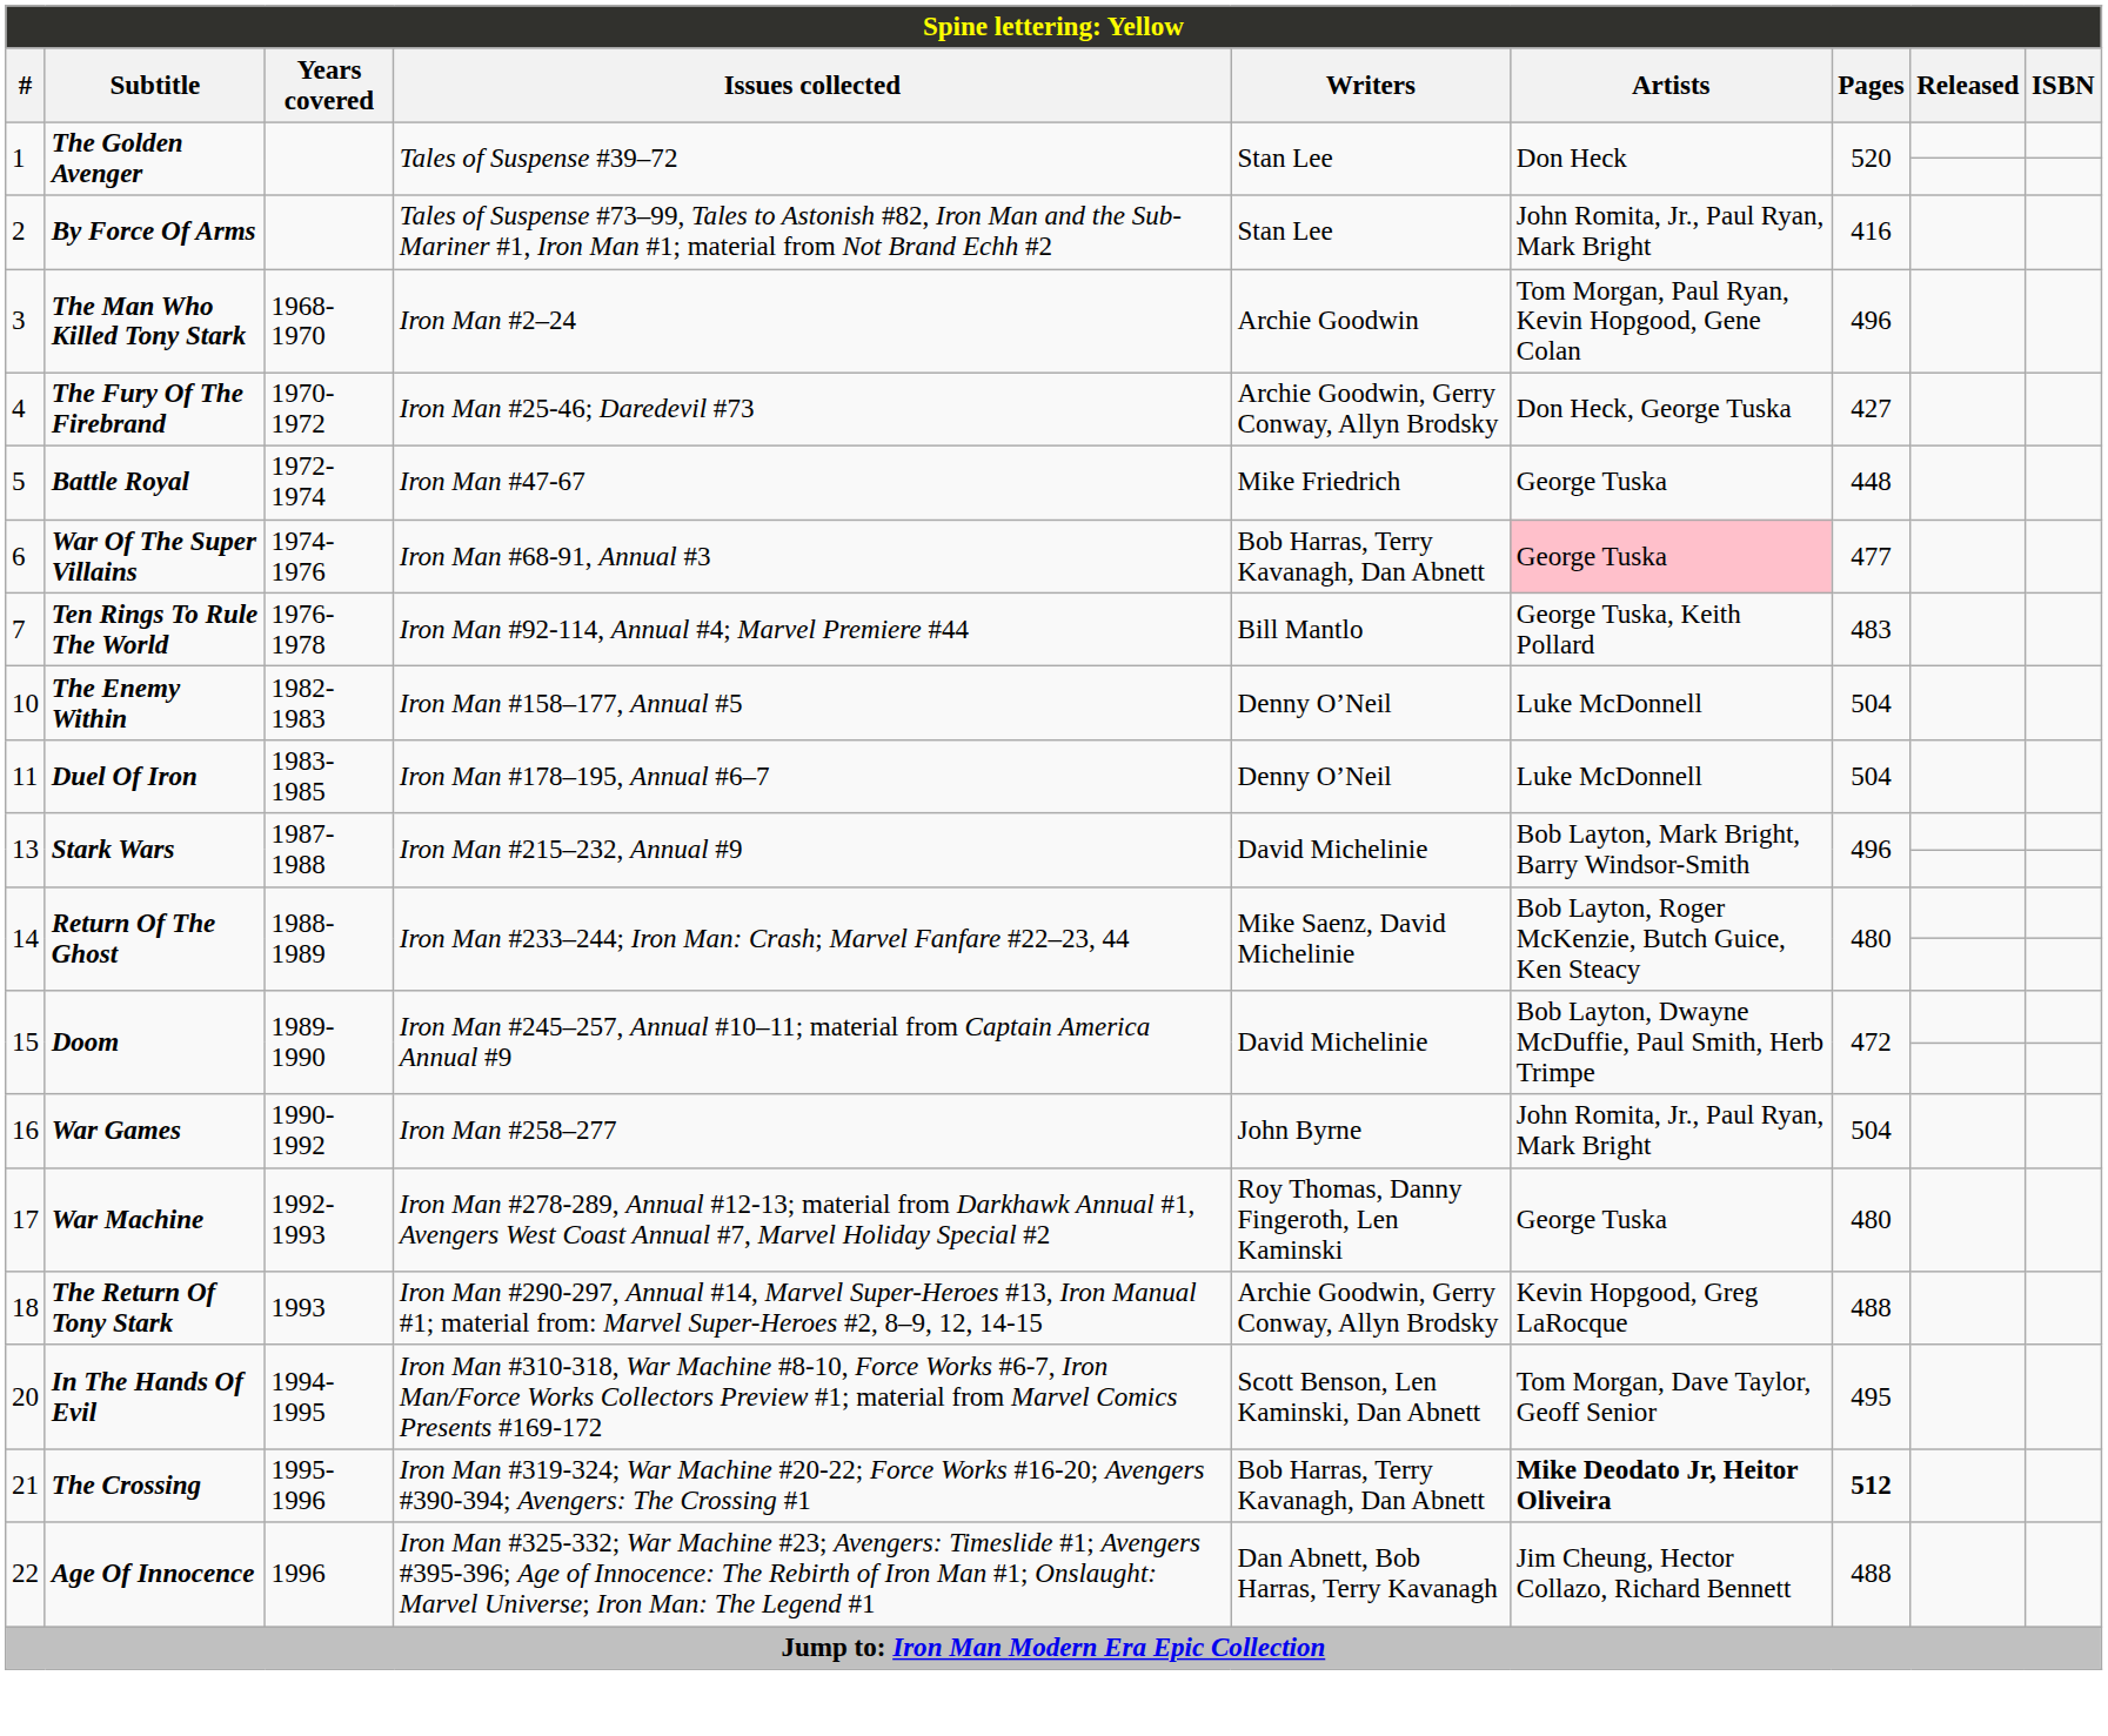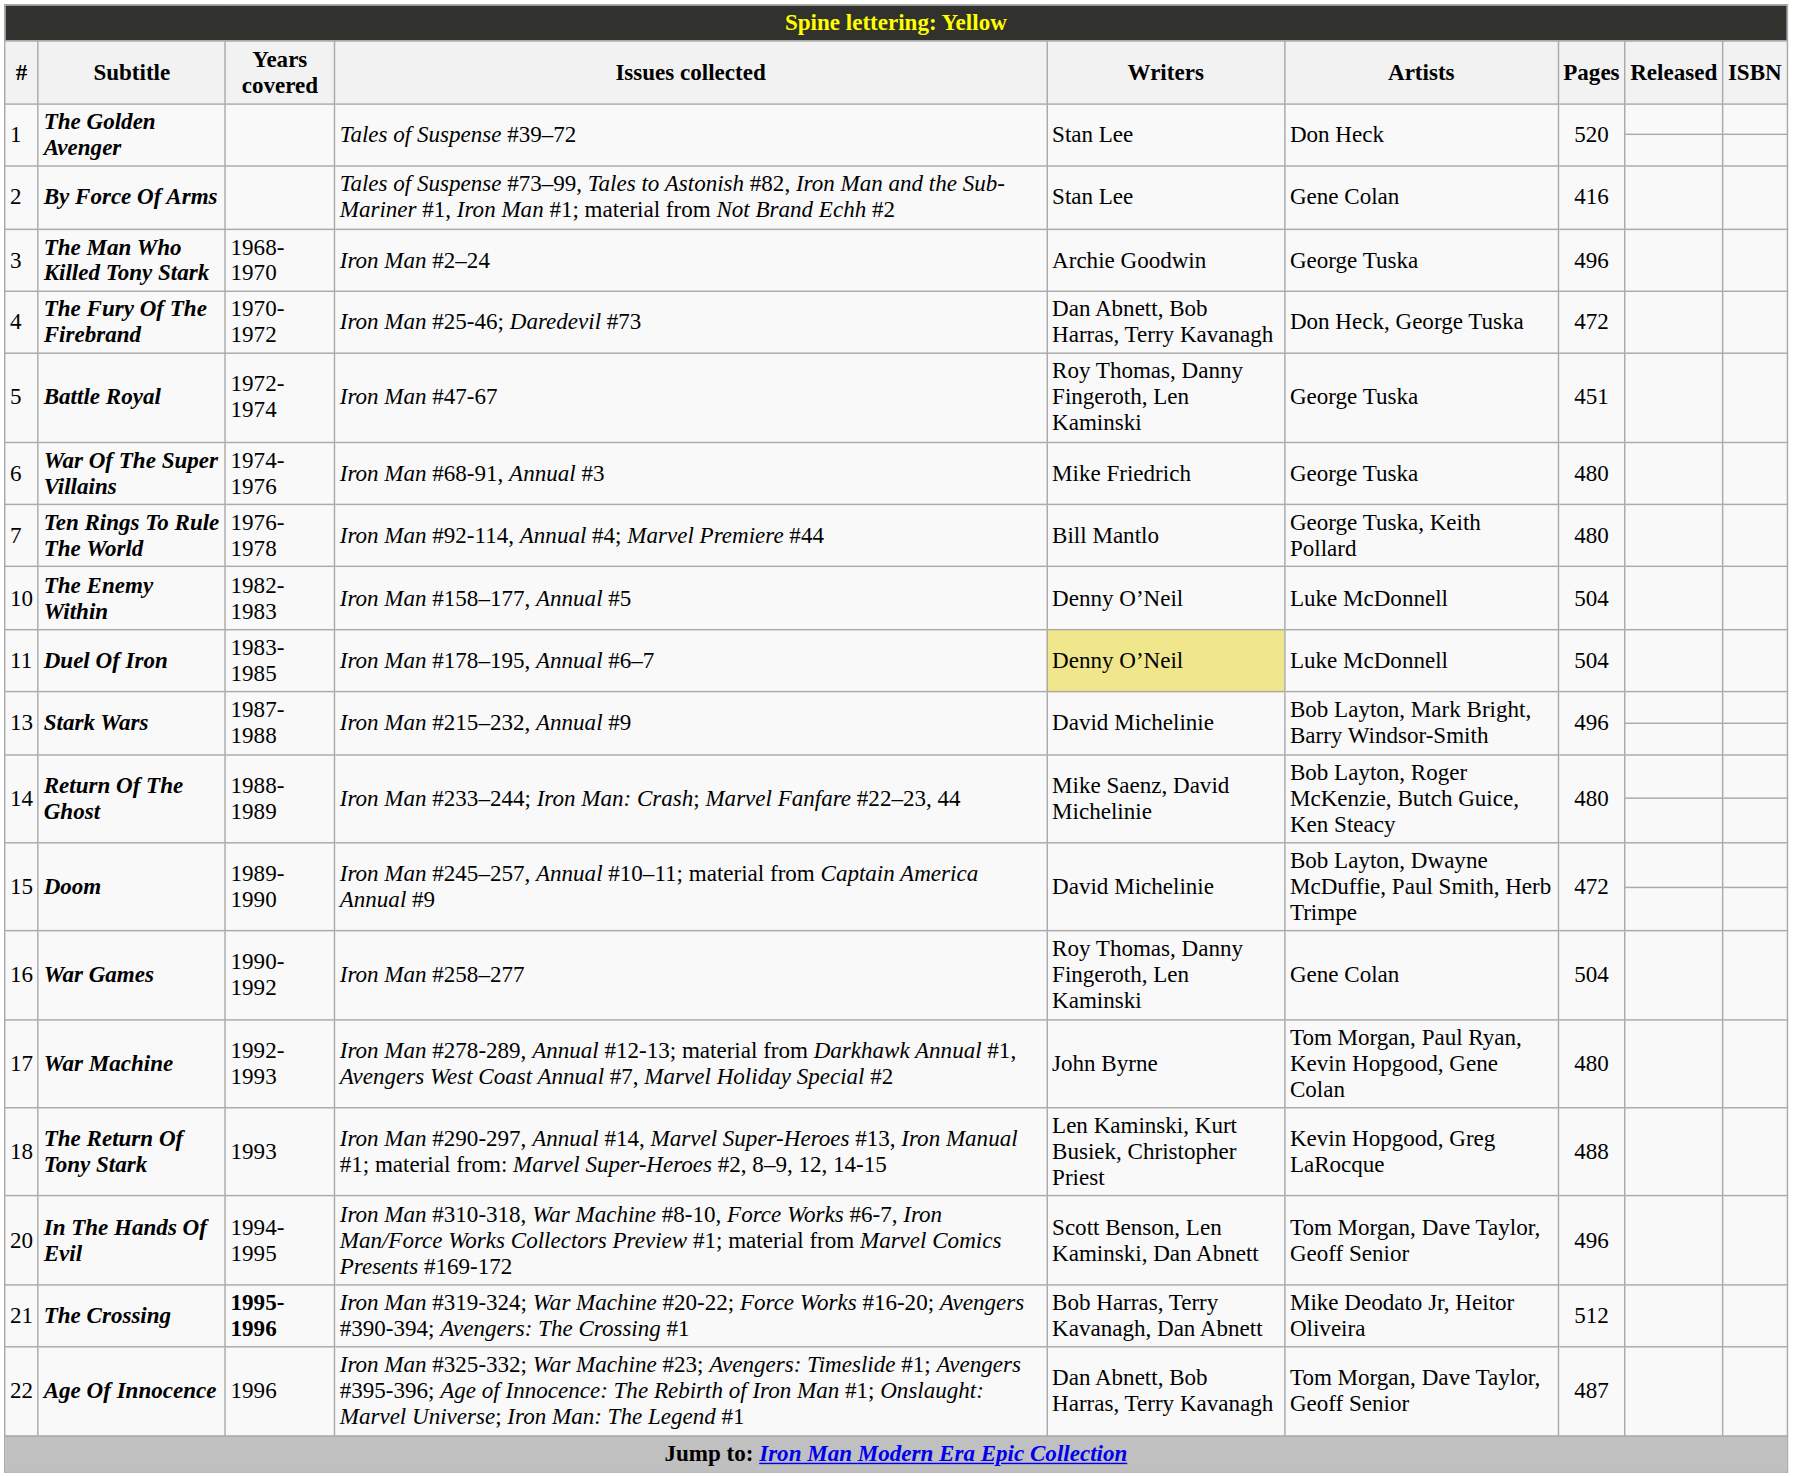 <table class="wikitable sortable" width=98%>
 <tr>
 <th colspan=9 style="background-color: #31312D; color: yellow;">Spine lettering: Yellow</th>
 </tr>
 <tr>
 <th class="unsortable">#</th>
 <th class="unsortable">Subtitle</th>
 <th>Years covered</th>
 <th class="unsortable">Issues collected</th>
 <th class="unsortable">Writers</th>
 <th class="unsortable">Artists</th>
 <th class="unsortable">Pages</th>
 <th>Released</th>
 <th class="unsortable">ISBN</th>
 </tr>
 <tr>
 <td rowspan=2>1</td>
 <td rowspan=2><strong><em>The Golden Avenger</em></strong></td>
 <td rowspan=2></td>
 <td rowspan=2><em>Tales of Suspense</em> #39–72</td>
 <td rowspan=2>Stan Lee</td>
 <td rowspan=2>Don Heck</td>
 <td rowspan=2 style="text-align: center;">520</td>
 <td></td>
 <td></td>
 </tr>
 <tr>
 <td></td>
 <td></td>
 </tr>
 <tr>
 <td>2</td>
 <td><strong><em>By Force Of Arms</em></strong></td>
 <td></td>
 <td><em>Tales of Suspense</em> #73–99, <em>Tales to Astonish</em> #82, <em>Iron Man and the Sub-Mariner</em> #1, <em>Iron Man</em> #1; material from <em>Not Brand Echh</em> #2</td>
 <td>Stan Lee</td>
-<td>John Romita, Jr., Paul Ryan, Mark Bright</td>
+<td>Gene Colan</td>
 <td style="text-align: center;">416</td>
 <td></td>
 <td></td>
 </tr>
 <tr>
 <td>3</td>
 <td><strong><em>The Man Who Killed Tony Stark</em></strong></td>
 <td>1968-1970</td>
 <td><em>Iron Man</em> #2–24</td>
 <td>Archie Goodwin</td>
-<td>Tom Morgan, Paul Ryan, Kevin Hopgood, Gene Colan</td>
+<td>George Tuska</td>
 <td style="text-align: center;">496</td>
 <td></td>
 <td></td>
 </tr>
 <tr>
 <td>4</td>
 <td><strong><em>The Fury Of The Firebrand</em></strong></td>
 <td>1970-1972</td>
 <td><em>Iron Man</em> #25-46; <em>Daredevil</em> #73</td>
-<td>Archie Goodwin, Gerry Conway, Allyn Brodsky</td>
+<td>Dan Abnett, Bob Harras, Terry Kavanagh</td>
 <td>Don Heck, George Tuska</td>
-<td style="text-align: center;">427</td>
+<td style="text-align: center;">472</td>
 <td></td>
 <td></td>
 </tr>
 <tr>
 <td>5</td>
 <td><strong><em>Battle Royal</em></strong></td>
 <td>1972-1974</td>
 <td><em>Iron Man</em> #47-67</td>
-<td>Mike Friedrich</td>
+<td>Roy Thomas, Danny Fingeroth, Len Kaminski</td>
 <td>George Tuska</td>
-<td style="text-align: center;">448</td>
+<td style="text-align: center;">451</td>
 <td></td>
 <td></td>
 </tr>
 <tr>
 <td>6</td>
 <td><strong><em>War Of The Super Villains</em></strong></td>
 <td>1974-1976</td>
 <td><em>Iron Man</em> #68-91, <em>Annual</em> #3</td>
-<td>Bob Harras, Terry Kavanagh, Dan Abnett</td>
-<td style="background: pink;">George Tuska</td>
-<td style="text-align: center;">477</td>
+<td>Mike Friedrich</td>
+<td>George Tuska</td>
+<td style="text-align: center;">480</td>
 <td></td>
 <td></td>
 </tr>
 <tr>
 <td>7</td>
 <td><strong><em>Ten Rings To Rule The World</em></strong></td>
 <td>1976-1978</td>
 <td><em>Iron Man</em> #92-114, <em>Annual</em> #4; <em>Marvel Premiere</em> #44</td>
 <td>Bill Mantlo</td>
 <td>George Tuska, Keith Pollard</td>
-<td style="text-align: center;">483</td>
+<td style="text-align: center;">480</td>
 <td></td>
 <td></td>
 </tr>
 <tr>
 <td>10</td>
 <td><strong><em>The Enemy Within</em></strong></td>
 <td>1982-1983</td>
 <td><em>Iron Man</em> #158–177, <em>Annual</em> #5</td>
 <td>Denny O’Neil</td>
 <td>Luke McDonnell</td>
 <td style="text-align: center;">504</td>
 <td></td>
 <td></td>
 </tr>
 <tr>
 <td>11</td>
 <td><strong><em>Duel Of Iron</em></strong></td>
 <td>1983-1985</td>
 <td><em>Iron Man</em> #178–195, <em>Annual</em> #6–7</td>
-<td>Denny O’Neil</td>
+<td style="background: khaki;">Denny O’Neil</td>
 <td>Luke McDonnell</td>
 <td style="text-align: center;">504</td>
 <td></td>
 <td></td>
 </tr>
 <tr>
 <td rowspan=2>13</td>
 <td rowspan=2><strong><em>Stark Wars</em></strong></td>
 <td rowspan=2>1987-1988</td>
 <td rowspan=2><em>Iron Man</em> #215–232, <em>Annual</em> #9</td>
 <td rowspan=2>David Michelinie</td>
 <td rowspan=2>Bob Layton, Mark Bright, Barry Windsor-Smith</td>
 <td rowspan=2 style="text-align: center;">496</td>
 <td></td>
 <td></td>
 </tr>
 <tr>
 <td></td>
 <td></td>
 </tr>
 <tr>
 <td rowspan=2>14</td>
 <td rowspan=2><strong><em>Return Of The Ghost</em></strong></td>
 <td rowspan=2>1988-1989</td>
 <td rowspan=2><em>Iron Man</em> #233–244; <em>Iron Man: Crash</em>; <em>Marvel Fanfare</em> #22–23, 44</td>
 <td rowspan=2>Mike Saenz, David Michelinie</td>
 <td rowspan=2>Bob Layton, Roger McKenzie, Butch Guice, Ken Steacy</td>
 <td rowspan=2 style="text-align: center;">480</td>
 <td></td>
 <td></td>
 </tr>
 <tr>
 <td></td>
 <td></td>
 </tr>
 <tr>
 <td rowspan=2>15</td>
 <td rowspan=2><strong><em>Doom</em></strong></td>
 <td rowspan=2>1989-1990</td>
 <td rowspan=2><em>Iron Man</em> #245–257, <em>Annual</em> #10–11; material from <em>Captain America Annual</em> #9</td>
 <td rowspan=2>David Michelinie</td>
 <td rowspan=2>Bob Layton, Dwayne McDuffie, Paul Smith, Herb Trimpe</td>
 <td rowspan=2 style="text-align: center;">472</td>
 <td></td>
 <td></td>
 </tr>
 <tr>
 <td></td>
 <td></td>
 </tr>
 <tr>
 <td>16</td>
 <td><strong><em>War Games</em></strong></td>
 <td>1990-1992</td>
 <td><em>Iron Man</em> #258–277</td>
-<td>John Byrne</td>
-<td>John Romita, Jr., Paul Ryan, Mark Bright</td>
+<td>Roy Thomas, Danny Fingeroth, Len Kaminski</td>
+<td>Gene Colan</td>
 <td style="text-align: center;">504</td>
 <td></td>
 <td></td>
 </tr>
 <tr>
 <td>17</td>
 <td><strong><em>War Machine</em></strong></td>
 <td>1992-1993</td>
 <td><em>Iron Man</em> #278-289, <em>Annual</em> #12-13; material from <em>Darkhawk Annual</em> #1, <em>Avengers West Coast Annual</em> #7, <em>Marvel Holiday Special</em> #2</td>
-<td>Roy Thomas, Danny Fingeroth, Len Kaminski</td>
-<td>George Tuska</td>
+<td>John Byrne</td>
+<td>Tom Morgan, Paul Ryan, Kevin Hopgood, Gene Colan</td>
 <td style="text-align: center;">480</td>
 <td></td>
 <td></td>
 </tr>
 <tr>
 <td>18</td>
 <td><strong><em>The Return Of Tony Stark</em></strong></td>
 <td>1993</td>
 <td><em>Iron Man</em> #290-297, <em>Annual</em> #14, <em>Marvel Super-Heroes</em> #13, <em>Iron Manual</em> #1; material from: <em>Marvel Super-Heroes</em> #2, 8–9, 12, 14-15</td>
-<td>Archie Goodwin, Gerry Conway, Allyn Brodsky</td>
+<td>Len Kaminski, Kurt Busiek, Christopher Priest</td>
 <td>Kevin Hopgood, Greg LaRocque</td>
 <td style="text-align: center;">488</td>
 <td></td>
 <td></td>
 </tr>
 <tr>
 <td>20</td>
 <td><strong><em>In The Hands Of Evil</em></strong></td>
 <td>1994-1995</td>
 <td><em>Iron Man</em> #310-318, <em>War Machine</em> #8-10, <em>Force Works</em> #6-7, <em>Iron Man/Force Works Collectors Preview</em> #1; material from <em>Marvel Comics Presents</em> #169-172</td>
 <td>Scott Benson, Len Kaminski, Dan Abnett</td>
 <td>Tom Morgan, Dave Taylor, Geoff Senior</td>
-<td style="text-align: center;">495</td>
+<td style="text-align: center;">496</td>
 <td></td>
 <td></td>
 </tr>
 <tr>
 <td>21</td>
 <td><strong><em>The Crossing</em></strong></td>
-<td>1995-1996</td>
+<td><strong>1995-1996</strong></td>
 <td><em>Iron Man</em> #319-324; <em>War Machine</em> #20-22; <em>Force Works</em> #16-20; <em>Avengers</em> #390-394; <em>Avengers: The Crossing</em> #1</td>
 <td>Bob Harras, Terry Kavanagh, Dan Abnett</td>
-<td><strong>Mike Deodato Jr, Heitor Oliveira</strong></td>
-<td style="text-align: center;"><strong>512</strong></td>
+<td>Mike Deodato Jr, Heitor Oliveira</td>
+<td style="text-align: center;">512</td>
 <td></td>
 <td></td>
 </tr>
 <tr>
 <td>22</td>
 <td><strong><em>Age Of Innocence</em></strong></td>
 <td>1996</td>
 <td><em>Iron Man</em> #325-332; <em>War Machine</em> #23; <em>Avengers: Timeslide</em> #1; <em>Avengers</em> #395-396; <em>Age of Innocence: The Rebirth of Iron Man</em> #1; <em>Onslaught: Marvel Universe</em>; <em>Iron Man: The Legend</em> #1</td>
 <td>Dan Abnett, Bob Harras, Terry Kavanagh</td>
-<td>Jim Cheung, Hector Collazo, Richard Bennett</td>
-<td style="text-align: center;">488</td>
+<td>Tom Morgan, Dave Taylor, Geoff Senior</td>
+<td style="text-align: center;">487</td>
 <td></td>
 <td></td>
 </tr>
 <tr>
 <th colspan=9 style="background-color: silver;">Jump to: <a href='#'><em>Iron Man</em> <em>Modern Era Epic Collection</em></a></th>
 </tr>
 </table>
